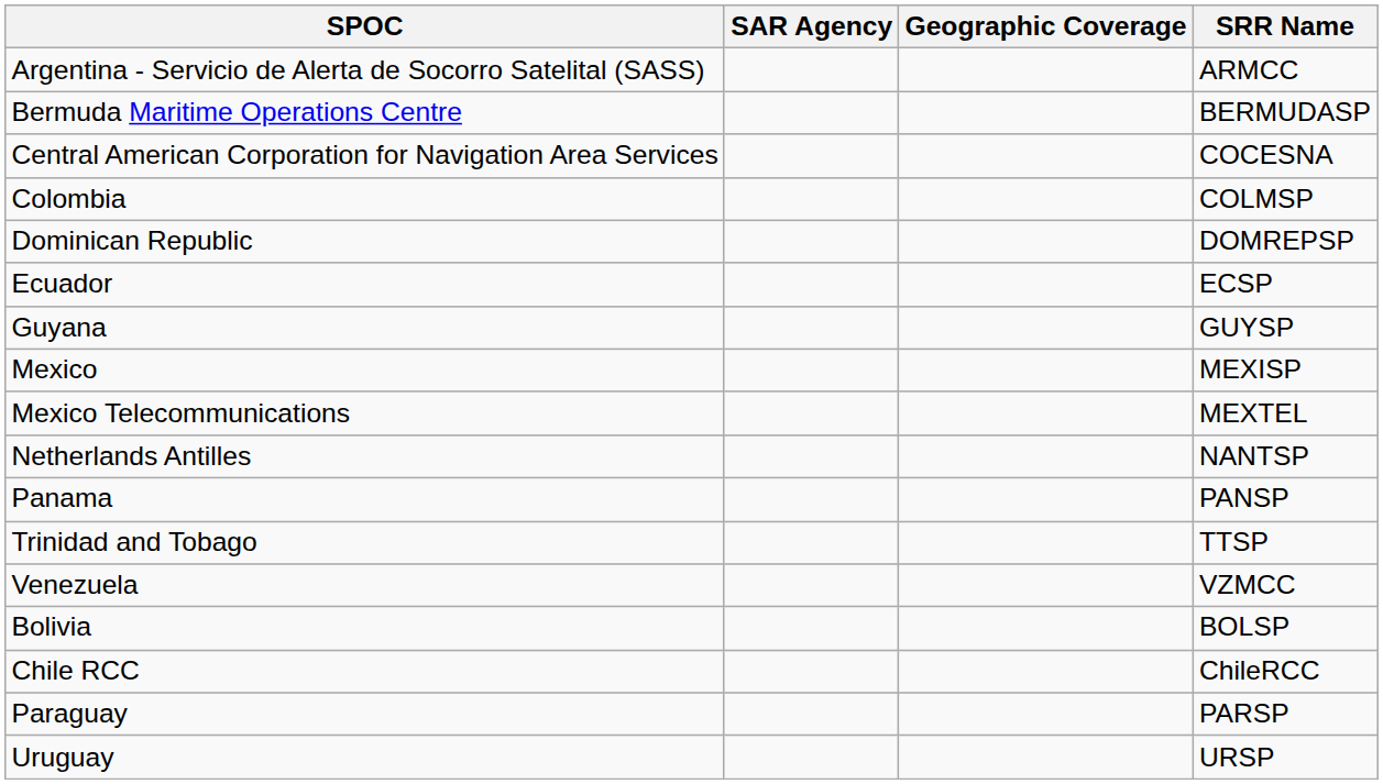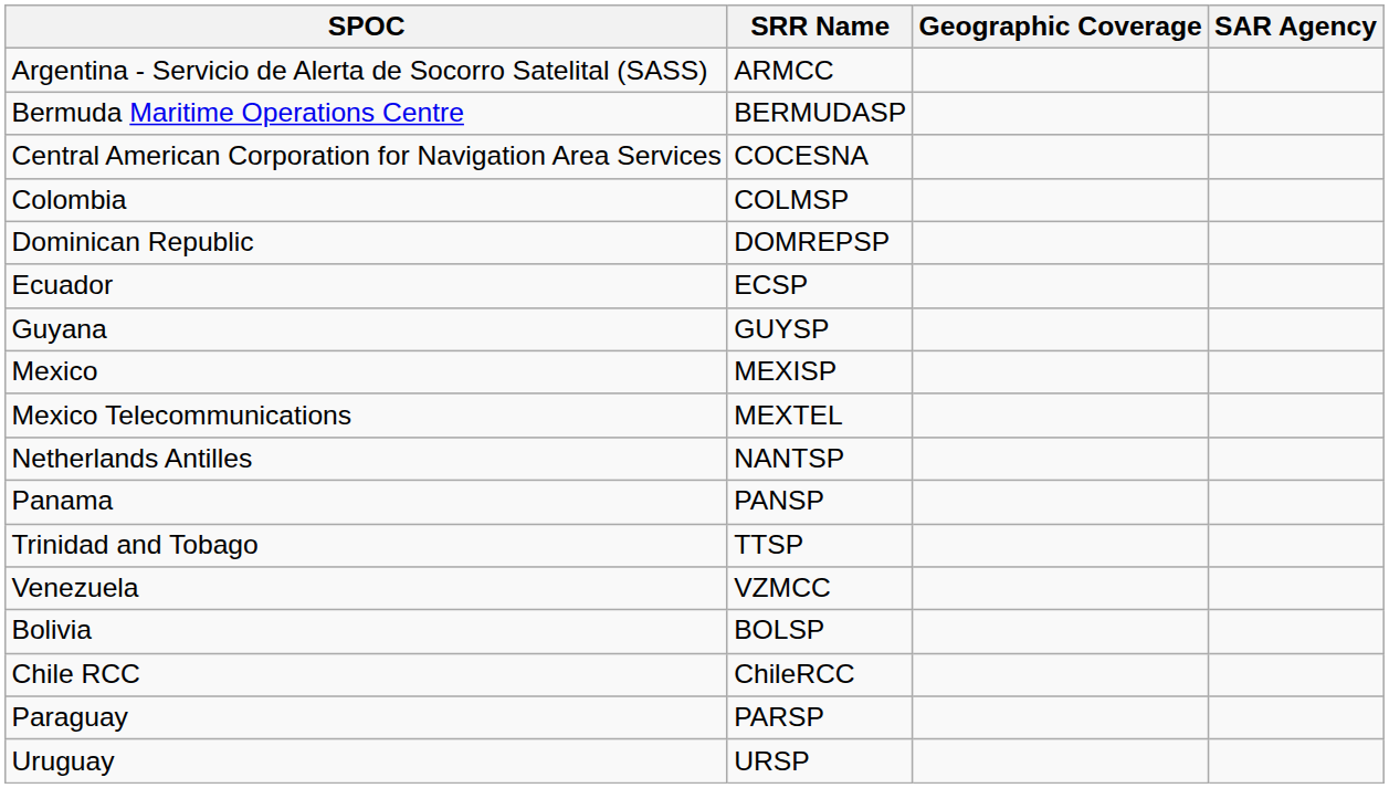 <table class="wikitable">
 <tr>
 <th>SPOC</th>
+<th>SRR Name</th>
+<th>Geographic Coverage</th>
 <th>SAR Agency</th>
-<th>Geographic Coverage</th>
-<th>SRR Name</th>
 </tr>
 <tr>
 <td>Argentina - Servicio de Alerta de Socorro Satelital (SASS)</td>
+<td>ARMCC</td>
 <td></td>
 <td></td>
-<td>ARMCC</td>
 </tr>
 <tr>
 <td>Bermuda <a href='#'>Maritime Operations Centre</a></td>
+<td>BERMUDASP</td>
 <td></td>
 <td></td>
-<td>BERMUDASP</td>
 </tr>
 <tr>
 <td>Central American Corporation for Navigation Area Services</td>
+<td>COCESNA</td>
 <td></td>
 <td></td>
-<td>COCESNA</td>
 </tr>
 <tr>
 <td>Colombia</td>
+<td>COLMSP</td>
 <td></td>
 <td></td>
-<td>COLMSP</td>
 </tr>
 <tr>
 <td>Dominican Republic</td>
+<td>DOMREPSP</td>
 <td></td>
 <td></td>
-<td>DOMREPSP</td>
 </tr>
 <tr>
 <td>Ecuador</td>
+<td>ECSP</td>
 <td></td>
 <td></td>
-<td>ECSP</td>
 </tr>
 <tr>
 <td>Guyana</td>
+<td>GUYSP</td>
 <td></td>
 <td></td>
-<td>GUYSP</td>
 </tr>
 <tr>
 <td>Mexico</td>
+<td>MEXISP</td>
 <td></td>
 <td></td>
-<td>MEXISP</td>
 </tr>
 <tr>
 <td>Mexico Telecommunications</td>
+<td>MEXTEL</td>
 <td></td>
 <td></td>
-<td>MEXTEL</td>
 </tr>
 <tr>
 <td>Netherlands Antilles</td>
+<td>NANTSP</td>
 <td></td>
 <td></td>
-<td>NANTSP</td>
 </tr>
 <tr>
 <td>Panama</td>
+<td>PANSP</td>
 <td></td>
 <td></td>
-<td>PANSP</td>
 </tr>
 <tr>
 <td>Trinidad and Tobago</td>
+<td>TTSP</td>
 <td></td>
 <td></td>
-<td>TTSP</td>
 </tr>
 <tr>
 <td>Venezuela</td>
+<td>VZMCC</td>
 <td></td>
 <td></td>
-<td>VZMCC</td>
 </tr>
 <tr>
 <td>Bolivia</td>
+<td>BOLSP</td>
 <td></td>
 <td></td>
-<td>BOLSP</td>
 </tr>
 <tr>
 <td>Chile RCC</td>
+<td>ChileRCC</td>
 <td></td>
 <td></td>
-<td>ChileRCC</td>
 </tr>
 <tr>
 <td>Paraguay</td>
+<td>PARSP</td>
 <td></td>
 <td></td>
-<td>PARSP</td>
 </tr>
 <tr>
 <td>Uruguay</td>
+<td>URSP</td>
 <td></td>
 <td></td>
-<td>URSP</td>
 </tr>
 </table>
